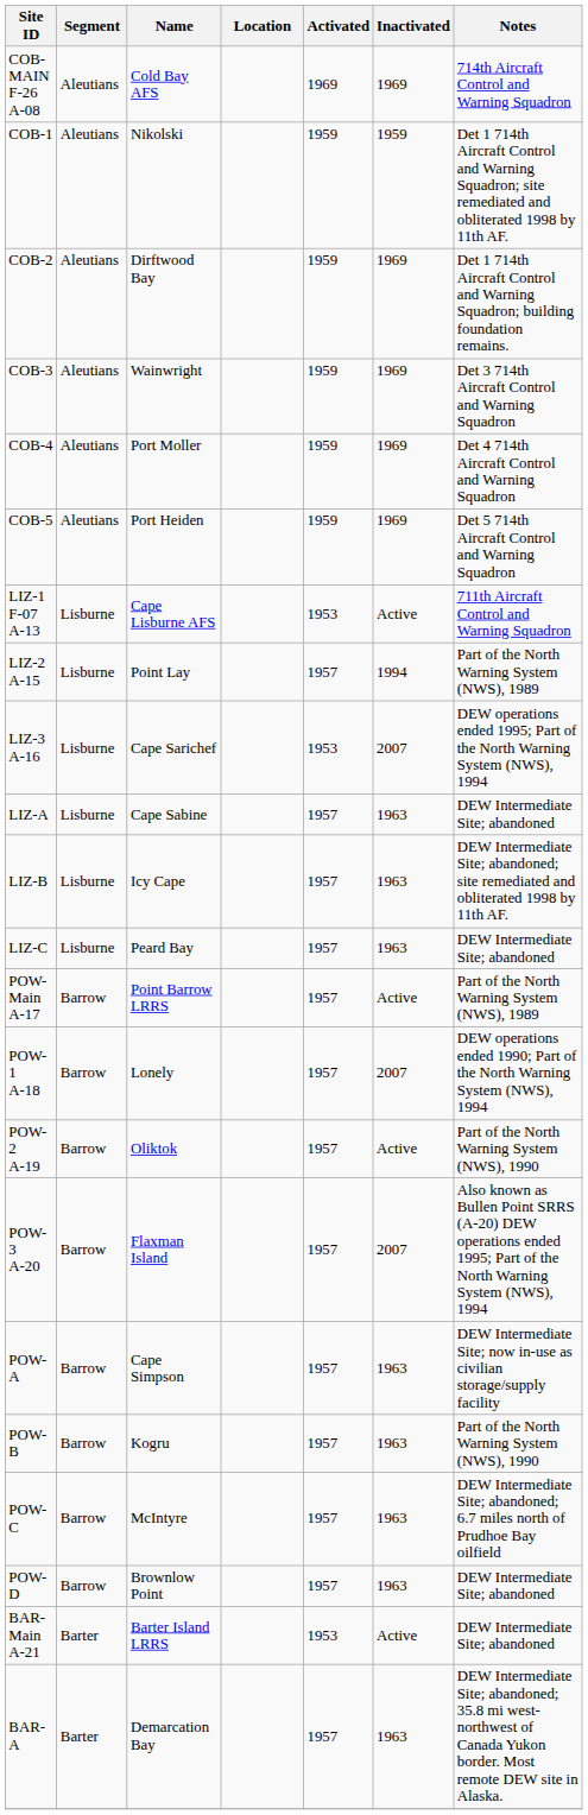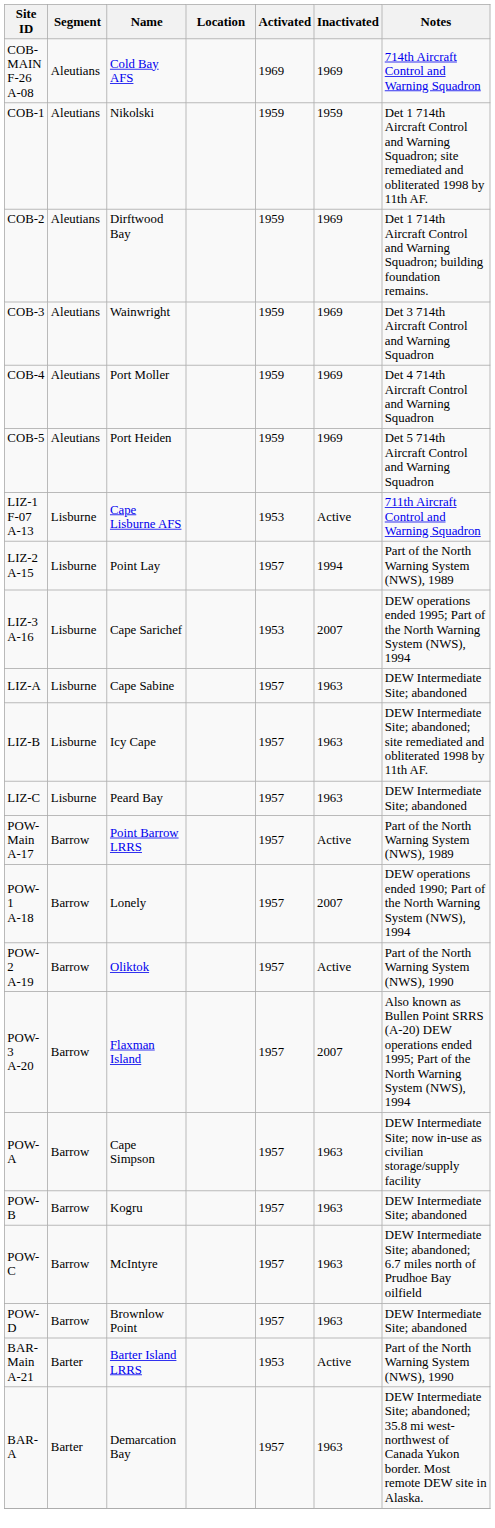 <table class="wikitable sortable">
 <tr>
 <th scope="col" width="75">Site ID</th>
 <th scope="col" width="100">Segment</th>
 <th scope="col" width="150">Name</th>
 <th scope="col" width="200">Location</th>
 <th scope="col" width="50">Activated</th>
 <th scope="col" width="50">Inactivated</th>
 <th scope="col" width="350">Notes</th>
 </tr>
 <tr>
 <td>COB-MAIN<br>F-26<br>A-08</td>
 <td>Aleutians</td>
 <td><a href='#'>Cold Bay AFS</a></td>
 <td></td>
 <td>1969</td>
 <td>1969</td>
 <td><a href='#'>714th Aircraft Control and Warning Squadron</a></td>
 </tr>
 <tr valign="top">
 <td>COB-1</td>
 <td>Aleutians</td>
 <td>Nikolski</td>
 <td></td>
 <td>1959</td>
 <td>1959</td>
 <td>Det 1 714th Aircraft Control and Warning Squadron; site remediated and obliterated 1998 by 11th AF.</td>
 </tr>
 <tr valign="top">
 <td>COB-2</td>
 <td>Aleutians</td>
 <td>Dirftwood Bay</td>
 <td></td>
 <td>1959</td>
 <td>1969</td>
 <td>Det 1 714th Aircraft Control and Warning Squadron; building foundation remains.</td>
 </tr>
 <tr valign="top">
 <td>COB-3</td>
 <td>Aleutians</td>
 <td>Wainwright</td>
 <td></td>
 <td>1959</td>
 <td>1969</td>
 <td>Det 3 714th Aircraft Control and Warning Squadron</td>
 </tr>
 <tr valign="top">
 <td>COB-4</td>
 <td>Aleutians</td>
 <td>Port Moller</td>
 <td></td>
 <td>1959</td>
 <td>1969</td>
 <td>Det 4 714th Aircraft Control and Warning Squadron</td>
 </tr>
 <tr valign="top">
 <td>COB-5</td>
 <td>Aleutians</td>
 <td>Port Heiden</td>
 <td></td>
 <td>1959</td>
 <td>1969</td>
 <td>Det 5 714th Aircraft Control and Warning Squadron</td>
 </tr>
 <tr>
 <td>LIZ-1<br>F-07<br>A-13</td>
 <td>Lisburne</td>
 <td><a href='#'>Cape Lisburne AFS</a></td>
 <td></td>
 <td>1953</td>
 <td>Active</td>
 <td><a href='#'>711th Aircraft Control and Warning Squadron</a></td>
 </tr>
 <tr>
 <td>LIZ-2<br>A-15</td>
 <td>Lisburne</td>
 <td>Point Lay</td>
 <td></td>
 <td>1957</td>
 <td>1994</td>
 <td>Part of the North Warning System (NWS), 1989</td>
 </tr>
 <tr>
 <td>LIZ-3<br>A-16</td>
 <td>Lisburne</td>
 <td>Cape Sarichef</td>
 <td></td>
 <td>1953</td>
 <td>2007</td>
 <td>DEW operations ended 1995; Part of the North Warning System (NWS), 1994</td>
 </tr>
 <tr>
 <td>LIZ-A</td>
 <td>Lisburne</td>
 <td>Cape Sabine</td>
 <td></td>
 <td>1957</td>
 <td>1963</td>
 <td>DEW Intermediate Site; abandoned</td>
 </tr>
 <tr>
 <td>LIZ-B</td>
 <td>Lisburne</td>
 <td>Icy Cape</td>
 <td></td>
 <td>1957</td>
 <td>1963</td>
 <td>DEW Intermediate Site; abandoned; site remediated and obliterated 1998 by 11th AF.</td>
 </tr>
 <tr>
 <td>LIZ-C</td>
 <td>Lisburne</td>
 <td>Peard Bay</td>
 <td></td>
 <td>1957</td>
 <td>1963</td>
 <td>DEW Intermediate Site; abandoned</td>
 </tr>
 <tr>
 <td>POW-Main<br>A-17</td>
 <td>Barrow</td>
 <td><a href='#'>Point Barrow LRRS</a></td>
 <td></td>
 <td>1957</td>
 <td>Active</td>
 <td>Part of the North Warning System (NWS), 1989</td>
 </tr>
 <tr>
 <td>POW-1<br>A-18</td>
 <td>Barrow</td>
 <td>Lonely</td>
 <td></td>
 <td>1957</td>
 <td>2007</td>
 <td>DEW operations ended 1990; Part of the North Warning System (NWS), 1994</td>
 </tr>
 <tr>
 <td>POW-2<br>A-19</td>
 <td>Barrow</td>
 <td><a href='#'>Oliktok</a></td>
 <td></td>
 <td>1957</td>
 <td>Active</td>
 <td>Part of the North Warning System (NWS), 1990</td>
 </tr>
 <tr>
 <td>POW-3<br>A-20</td>
 <td>Barrow</td>
 <td><a href='#'>Flaxman Island</a></td>
 <td></td>
 <td>1957</td>
 <td>2007</td>
 <td>Also known as Bullen Point SRRS (A-20) DEW operations ended 1995; Part of the North Warning System (NWS), 1994</td>
 </tr>
 <tr>
 <td>POW-A</td>
 <td>Barrow</td>
 <td>Cape Simpson</td>
 <td></td>
 <td>1957</td>
 <td>1963</td>
 <td>DEW Intermediate Site; now in-use as civilian storage/supply facility</td>
 </tr>
 <tr>
 <td>POW-B</td>
 <td>Barrow</td>
 <td>Kogru</td>
 <td></td>
 <td>1957</td>
 <td>1963</td>
-<td>Part of the North Warning System (NWS), 1990</td>
+<td>DEW Intermediate Site; abandoned</td>
 </tr>
 <tr>
 <td>POW-C</td>
 <td>Barrow</td>
 <td>McIntyre</td>
 <td></td>
 <td>1957</td>
 <td>1963</td>
 <td>DEW Intermediate Site; abandoned; 6.7 miles north of Prudhoe Bay oilfield</td>
 </tr>
 <tr>
 <td>POW-D</td>
 <td>Barrow</td>
 <td>Brownlow Point</td>
 <td></td>
 <td>1957</td>
 <td>1963</td>
 <td>DEW Intermediate Site; abandoned</td>
 </tr>
 <tr>
 <td>BAR-Main<br>A-21</td>
 <td>Barter</td>
 <td><a href='#'>Barter Island LRRS</a></td>
 <td></td>
 <td>1953</td>
 <td>Active</td>
-<td>DEW Intermediate Site; abandoned</td>
+<td>Part of the North Warning System (NWS), 1990</td>
 </tr>
 <tr>
 <td>BAR-A</td>
 <td>Barter</td>
 <td>Demarcation Bay</td>
 <td></td>
 <td>1957</td>
 <td>1963</td>
 <td>DEW Intermediate Site; abandoned; 35.8 mi west-northwest of Canada Yukon border.  Most remote DEW site in Alaska.</td>
 </tr>
 <tr>
 </tr>
 </table>
